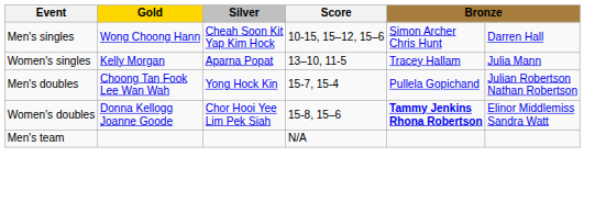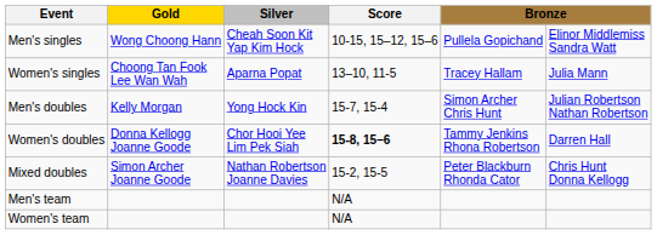 <table class="wikitable">
 <tr>
 <th>Event</th>
 <th style="background:gold;">Gold</th>
 <th style="background:silver;">Silver</th>
 <th>Score</th>
 <th colspan="2" style="background:#a67d3d;">Bronze</th>
 </tr>
 <tr>
 <td>Men's singles</td>
 <td> <a href='#'>Wong Choong Hann</a></td>
 <td> <a href='#'>Cheah Soon Kit</a> <br>  <a href='#'>Yap Kim Hock</a></td>
 <td>10-15, 15–12, 15–6</td>
-<td> <a href='#'>Simon Archer</a> <br>  <a href='#'>Chris Hunt</a></td>
-<td> <a href='#'>Darren Hall</a></td>
+<td> <a href='#'>Pullela Gopichand</a></td>
+<td> <a href='#'>Elinor Middlemiss</a> <br>  <a href='#'>Sandra Watt</a></td>
 </tr>
 <tr>
 <td>Women's singles</td>
-<td> <a href='#'>Kelly Morgan</a></td>
+<td> <a href='#'>Choong Tan Fook</a> <br>  <a href='#'>Lee Wan Wah</a></td>
 <td> <a href='#'>Aparna Popat</a></td>
 <td>13–10, 11-5</td>
 <td> <a href='#'>Tracey Hallam</a></td>
 <td> <a href='#'>Julia Mann</a></td>
 </tr>
 <tr>
 <td>Men's doubles</td>
-<td> <a href='#'>Choong Tan Fook</a> <br>  <a href='#'>Lee Wan Wah</a></td>
+<td> <a href='#'>Kelly Morgan</a></td>
 <td> <a href='#'>Yong Hock Kin</a></td>
 <td>15-7, 15-4</td>
-<td> <a href='#'>Pullela Gopichand</a></td>
+<td> <a href='#'>Simon Archer</a> <br>  <a href='#'>Chris Hunt</a></td>
 <td> <a href='#'>Julian Robertson</a> <br>  <a href='#'>Nathan Robertson</a></td>
 </tr>
 <tr>
 <td>Women's doubles</td>
 <td> <a href='#'>Donna Kellogg</a> <br>  <a href='#'>Joanne Goode</a></td>
 <td> <a href='#'>Chor Hooi Yee</a> <br>  <a href='#'>Lim Pek Siah</a></td>
-<td>15-8, 15–6</td>
-<td><strong> <a href='#'>Tammy Jenkins</a> <br>  <a href='#'>Rhona Robertson</a></strong></td>
-<td> <a href='#'>Elinor Middlemiss</a> <br>  <a href='#'>Sandra Watt</a></td>
+<td><strong>15-8, 15–6</strong></td>
+<td> <a href='#'>Tammy Jenkins</a> <br>  <a href='#'>Rhona Robertson</a></td>
+<td> <a href='#'>Darren Hall</a></td>
+</tr>
+<tr>
+<td>Mixed doubles</td>
+<td> <a href='#'>Simon Archer</a> <br>  <a href='#'>Joanne Goode</a></td>
+<td> <a href='#'>Nathan Robertson</a> <br>  <a href='#'>Joanne Davies</a></td>
+<td>15-2, 15-5</td>
+<td> <a href='#'>Peter Blackburn</a> <br>  <a href='#'>Rhonda Cator</a></td>
+<td> <a href='#'>Chris Hunt</a> <br>  <a href='#'>Donna Kellogg</a></td>
 </tr>
 <tr>
 <td>Men's team</td>
 <td></td>
 <td></td>
 <td>N/A</td>
 <td></td>
 <td></td>
 </tr>
+<tr>
+<td>Women's team</td>
+<td></td>
+<td></td>
+<td>N/A</td>
+<td></td>
+<td></td>
+</tr>
 </table>
